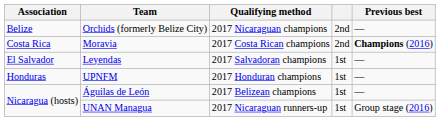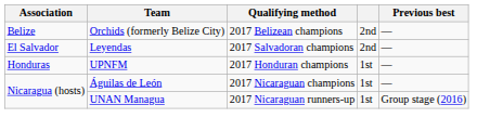 <table class="wikitable sortable">
 <tr>
 <th>Association</th>
 <th>Team</th>
 <th>Qualifying method</th>
 <th></th>
 <th>Previous best</th>
 </tr>
 <tr>
 <td> <a href='#'>Belize</a></td>
 <td><a href='#'>Orchids</a> (formerly Belize City)</td>
-<td>2017 <a href='#'>Nicaraguan</a> champions</td>
+<td>2017 <a href='#'>Belizean</a> champions</td>
 <td>2nd</td>
 <td>—</td>
-</tr>
-<tr>
-<td> <a href='#'>Costa Rica</a></td>
-<td><a href='#'>Moravia</a></td>
-<td>2017 <a href='#'>Costa Rican</a> champions</td>
-<td>2nd</td>
-<td data-sort-value="1"><strong>Champions</strong> (<a href='#'>2016</a>)</td>
 </tr>
 <tr>
 <td> <a href='#'>El Salvador</a></td>
 <td><a href='#'>Leyendas</a></td>
 <td>2017 <a href='#'>Salvadoran</a> champions</td>
-<td>1st</td>
+<td>2nd</td>
 <td>—</td>
 </tr>
 <tr>
 <td> <a href='#'>Honduras</a></td>
 <td><a href='#'>UPNFM</a></td>
 <td>2017 <a href='#'>Honduran</a> champions</td>
 <td>1st</td>
 <td>—</td>
 </tr>
 <tr>
 <td rowspan=2> <a href='#'>Nicaragua</a> (hosts)</td>
 <td><a href='#'>Águilas de León</a></td>
-<td>2017 <a href='#'>Belizean</a> champions</td>
+<td>2017 <a href='#'>Nicaraguan</a> champions</td>
 <td>1st</td>
 <td>—</td>
 </tr>
 <tr>
 <td><a href='#'>UNAN Managua</a></td>
 <td>2017 <a href='#'>Nicaraguan</a> runners-up</td>
 <td>1st</td>
 <td data-sort-value="5">Group stage (<a href='#'>2016</a>)</td>
 </tr>
 </table>
